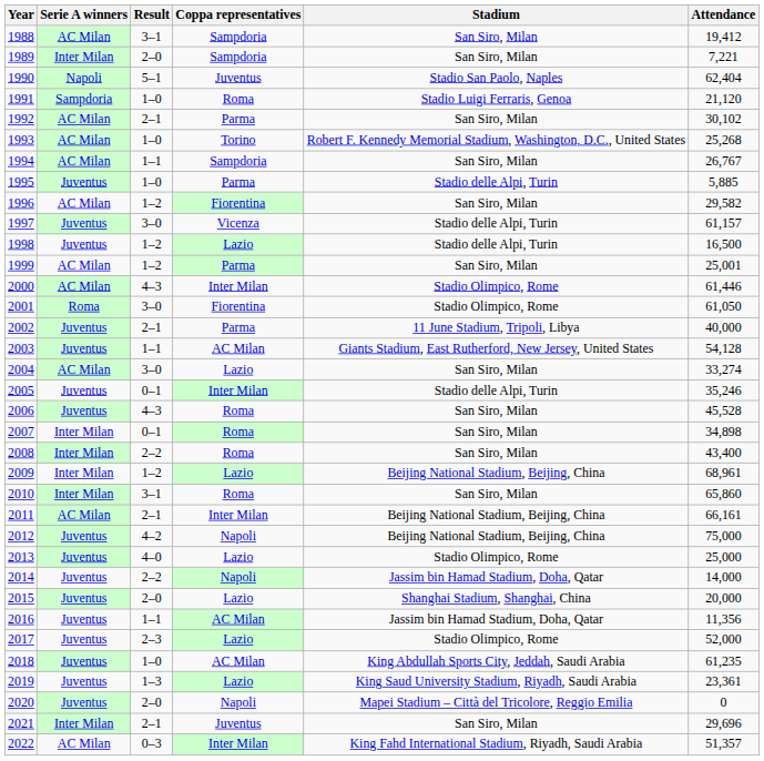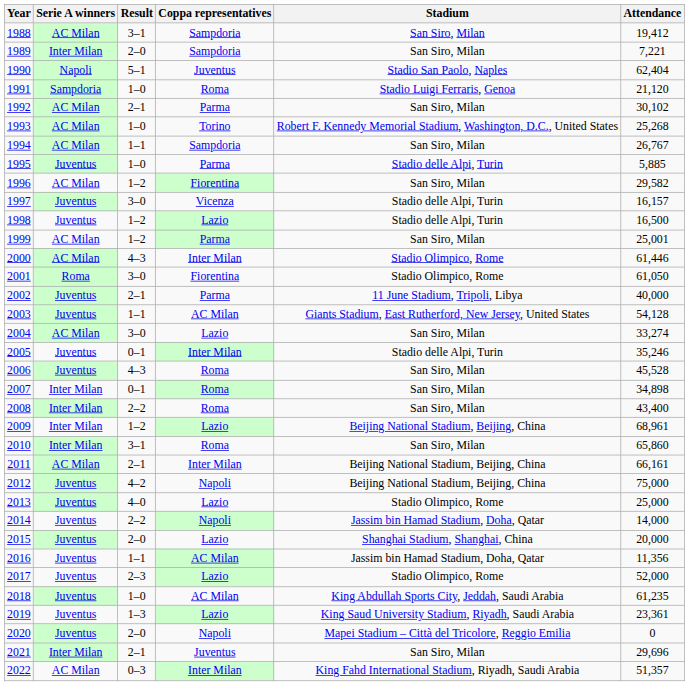 <table class="wikitable plainrowheaders sortable">
 <tr>
 <th scope=col>Year</th>
 <th scope=col>Serie A winners</th>
 <th scope=col>Result</th>
 <th scope=col>Coppa representatives</th>
 <th scope=col>Stadium</th>
 <th scope=col>Attendance</th>
 </tr>
 <tr>
 <td align=center><a href='#'>1988</a></td>
 <td style="background:#cfc;" align=center><a href='#'>AC Milan</a></td>
 <td align=center>3–1</td>
 <td align=center><a href='#'>Sampdoria</a></td>
 <td align=center><a href='#'>San Siro</a>, <a href='#'>Milan</a></td>
 <td align=center>19,412</td>
 </tr>
 <tr>
 <td align=center><a href='#'>1989</a></td>
 <td style="background:#cfc;" align=center><a href='#'>Inter Milan</a></td>
 <td align=center>2–0</td>
 <td align=center><a href='#'>Sampdoria</a></td>
 <td align=center>San Siro, Milan</td>
 <td align=center>7,221</td>
 </tr>
 <tr>
 <td align=center><a href='#'>1990</a></td>
 <td style="background:#cfc;" align=center><a href='#'>Napoli</a></td>
 <td align=center>5–1</td>
 <td align=center><a href='#'>Juventus</a></td>
 <td align=center><a href='#'>Stadio San Paolo</a>, <a href='#'>Naples</a></td>
 <td align=center>62,404</td>
 </tr>
 <tr>
 <td align=center><a href='#'>1991</a></td>
 <td style="background:#cfc;" align=center><a href='#'>Sampdoria</a></td>
 <td align=center>1–0</td>
 <td align=center><a href='#'>Roma</a></td>
 <td align=center><a href='#'>Stadio Luigi Ferraris</a>, <a href='#'>Genoa</a></td>
 <td align=center>21,120</td>
 </tr>
 <tr>
 <td align=center><a href='#'>1992</a></td>
 <td style="background:#cfc;" align=center><a href='#'>AC Milan</a></td>
 <td align=center>2–1</td>
 <td align=center><a href='#'>Parma</a></td>
 <td align=center>San Siro, Milan</td>
 <td align=center>30,102</td>
 </tr>
 <tr>
 <td align=center><a href='#'>1993</a></td>
 <td style="background:#cfc;" align=center><a href='#'>AC Milan</a></td>
 <td align=center>1–0</td>
 <td align=center><a href='#'>Torino</a></td>
 <td align=center><a href='#'>Robert F. Kennedy Memorial Stadium</a>, <a href='#'>Washington, D.C.</a>, United States</td>
 <td align=center>25,268</td>
 </tr>
 <tr>
 <td align=center><a href='#'>1994</a></td>
 <td style="background:#cfc;" align=center><a href='#'>AC Milan</a></td>
 <td align=center>1–1 </td>
 <td align=center><a href='#'>Sampdoria</a></td>
 <td align=center>San Siro, Milan</td>
 <td align=center>26,767</td>
 </tr>
 <tr>
 <td align=center><a href='#'>1995</a></td>
 <td style="background:#cfc;" align=center><a href='#'>Juventus</a></td>
 <td align=center>1–0</td>
 <td align=center><a href='#'>Parma</a></td>
 <td align=center><a href='#'>Stadio delle Alpi</a>, <a href='#'>Turin</a></td>
 <td align=center>5,885</td>
 </tr>
 <tr>
 <td align=center><a href='#'>1996</a></td>
 <td align=center><a href='#'>AC Milan</a></td>
 <td align=center>1–2</td>
 <td style="background:#cfc;" align=center><a href='#'>Fiorentina</a></td>
 <td align=center>San Siro, Milan</td>
 <td align=center>29,582</td>
 </tr>
 <tr>
 <td align=center><a href='#'>1997</a></td>
 <td style="background:#cfc;" align=center><a href='#'>Juventus</a></td>
 <td align=center>3–0</td>
 <td align=center><a href='#'>Vicenza</a></td>
 <td align=center>Stadio delle Alpi, Turin</td>
-<td align=center>61,157</td>
+<td align=center>16,157</td>
 </tr>
 <tr>
 <td align=center><a href='#'>1998</a></td>
 <td align=center><a href='#'>Juventus</a></td>
 <td align=center>1–2</td>
 <td style="background:#cfc;" align=center><a href='#'>Lazio</a></td>
 <td align=center>Stadio delle Alpi, Turin</td>
 <td align=center>16,500</td>
 </tr>
 <tr>
 <td align=center><a href='#'>1999</a></td>
 <td align=center><a href='#'>AC Milan</a></td>
 <td align=center>1–2</td>
 <td style="background:#cfc;" align=center><a href='#'>Parma</a></td>
 <td align=center>San Siro, Milan</td>
 <td align=center>25,001</td>
 </tr>
 <tr>
 <td align=center><a href='#'>2000</a></td>
 <td style="background:#cfc;" align=center><a href='#'>AC Milan</a></td>
 <td align=center>4–3</td>
 <td align=center><a href='#'>Inter Milan</a></td>
 <td align=center><a href='#'>Stadio Olimpico</a>, <a href='#'>Rome</a></td>
 <td align=center>61,446</td>
 </tr>
 <tr>
 <td align=center><a href='#'>2001</a></td>
 <td style="background:#cfc;" align=center><a href='#'>Roma</a></td>
 <td align=center>3–0</td>
 <td align=center><a href='#'>Fiorentina</a></td>
 <td align=center>Stadio Olimpico, Rome</td>
 <td align=center>61,050</td>
 </tr>
 <tr>
 <td align=center><a href='#'>2002</a></td>
 <td style="background:#cfc;" align=center><a href='#'>Juventus</a></td>
 <td align=center>2–1</td>
 <td align=center><a href='#'>Parma</a></td>
 <td align=center><a href='#'>11 June Stadium</a>, <a href='#'>Tripoli</a>, Libya</td>
 <td align=center>40,000</td>
 </tr>
 <tr>
 <td align=center><a href='#'>2003</a></td>
 <td style="background:#cfc;" align=center><a href='#'>Juventus</a></td>
 <td align=center>1–1  </td>
 <td align=center><a href='#'>AC Milan</a></td>
 <td align=center><a href='#'>Giants Stadium</a>, <a href='#'>East Rutherford, New Jersey</a>, United States</td>
 <td align=center>54,128</td>
 </tr>
 <tr>
 <td align=center><a href='#'>2004</a></td>
 <td style="background:#cfc;" align=center><a href='#'>AC Milan</a></td>
 <td align=center>3–0</td>
 <td align=center><a href='#'>Lazio</a></td>
 <td align=center>San Siro, Milan</td>
 <td align=center>33,274</td>
 </tr>
 <tr>
 <td align=center><a href='#'>2005</a></td>
 <td align=center><a href='#'>Juventus</a></td>
 <td align=center>0–1 </td>
 <td style="background:#cfc;" align=center><a href='#'>Inter Milan</a></td>
 <td align=center>Stadio delle Alpi, Turin</td>
 <td align=center>35,246</td>
 </tr>
 <tr>
 <td align=center><a href='#'>2006</a></td>
 <td style="background:#cfc;" align=center><a href='#'>Juventus</a></td>
 <td align=center>4–3 </td>
 <td align=center><a href='#'>Roma</a></td>
 <td align=center>San Siro, Milan</td>
 <td align=center>45,528</td>
 </tr>
 <tr>
 <td align=center><a href='#'>2007</a></td>
 <td align=center><a href='#'>Inter Milan</a></td>
 <td align=center>0–1</td>
 <td style="background:#cfc;" align=center><a href='#'>Roma</a></td>
 <td align=center>San Siro, Milan</td>
 <td align=center>34,898</td>
 </tr>
 <tr>
 <td align=center><a href='#'>2008</a></td>
 <td style="background:#cfc;" align=center><a href='#'>Inter Milan</a></td>
 <td align=center>2–2  </td>
 <td align=center><a href='#'>Roma</a></td>
 <td align=center>San Siro, Milan</td>
 <td align=center>43,400</td>
 </tr>
 <tr>
 <td align=center><a href='#'>2009</a></td>
 <td align=center><a href='#'>Inter Milan</a></td>
 <td align=center>1–2</td>
 <td style="background:#cfc;" align=center><a href='#'>Lazio</a></td>
 <td align=center><a href='#'>Beijing National Stadium</a>, <a href='#'>Beijing</a>, China</td>
 <td align=center>68,961</td>
 </tr>
 <tr>
 <td align=center><a href='#'>2010</a></td>
 <td style="background:#cfc;" align=center><a href='#'>Inter Milan</a></td>
 <td align=center>3–1</td>
 <td align=center><a href='#'>Roma</a></td>
 <td align=center>San Siro, Milan</td>
 <td align=center>65,860</td>
 </tr>
 <tr>
 <td align=center><a href='#'>2011</a></td>
 <td style="background:#cfc;" align=center><a href='#'>AC Milan</a></td>
 <td align=center>2–1</td>
 <td align=center><a href='#'>Inter Milan</a></td>
 <td align=center>Beijing National Stadium, Beijing, China</td>
 <td align=center>66,161</td>
 </tr>
 <tr>
 <td align=center><a href='#'>2012</a></td>
 <td style="background:#cfc;" align=center><a href='#'>Juventus</a></td>
 <td align=center>4–2 </td>
 <td align=center><a href='#'>Napoli</a></td>
 <td align=center>Beijing National Stadium, Beijing, China</td>
 <td align=center>75,000</td>
 </tr>
 <tr>
 <td align=center><a href='#'>2013</a></td>
 <td style="background:#cfc;" align=center><a href='#'>Juventus</a></td>
 <td align=center>4–0</td>
 <td align=center><a href='#'>Lazio</a></td>
 <td align=center>Stadio Olimpico, Rome</td>
 <td align=center>25,000</td>
 </tr>
 <tr>
 <td align=center><a href='#'>2014</a></td>
 <td align=center><a href='#'>Juventus</a></td>
 <td align=center>2–2  </td>
 <td style="background:#cfc;" align=center><a href='#'>Napoli</a></td>
 <td align=center><a href='#'>Jassim bin Hamad Stadium</a>, <a href='#'>Doha</a>, Qatar</td>
 <td align=center>14,000</td>
 </tr>
 <tr>
 <td align=center><a href='#'>2015</a></td>
 <td style="background:#cfc;" align=center><a href='#'>Juventus</a></td>
 <td align=center>2–0</td>
 <td align=center><a href='#'>Lazio</a></td>
 <td align=center><a href='#'>Shanghai Stadium</a>, <a href='#'>Shanghai</a>, China</td>
 <td align=center>20,000</td>
 </tr>
 <tr>
 <td align=center><a href='#'>2016</a></td>
 <td align=center><a href='#'>Juventus</a></td>
 <td align=center>1–1  </td>
 <td style="background:#cfc;" align=center><a href='#'>AC Milan</a></td>
 <td align=center>Jassim bin Hamad Stadium, Doha, Qatar</td>
 <td align=center>11,356</td>
 </tr>
 <tr>
 <td align=center><a href='#'>2017</a></td>
 <td align=center><a href='#'>Juventus</a></td>
 <td align=center>2–3</td>
 <td style="background:#cfc;" align=center><a href='#'>Lazio</a></td>
 <td align=center>Stadio Olimpico, Rome</td>
 <td align=center>52,000</td>
 </tr>
 <tr>
 <td align=center><a href='#'>2018</a></td>
 <td style="background:#cfc;" align=center><a href='#'>Juventus</a></td>
 <td align=center>1–0</td>
 <td align=center><a href='#'>AC Milan</a></td>
 <td align=center><a href='#'>King Abdullah Sports City</a>, <a href='#'>Jeddah</a>, Saudi Arabia</td>
 <td align=center>61,235</td>
 </tr>
 <tr>
 <td align=center><a href='#'>2019</a></td>
 <td align=center><a href='#'>Juventus</a></td>
 <td align=center>1–3</td>
 <td style="background:#cfc;" align=center><a href='#'>Lazio</a></td>
 <td align=center><a href='#'>King Saud University Stadium</a>, <a href='#'>Riyadh</a>, Saudi Arabia</td>
 <td align=center>23,361</td>
 </tr>
 <tr>
 <td align=center><a href='#'>2020</a></td>
 <td style="background:#cfc;" align=center><a href='#'>Juventus</a></td>
 <td align=center>2–0</td>
 <td align=center><a href='#'>Napoli</a></td>
 <td align=center><a href='#'>Mapei Stadium – Città del Tricolore</a>, <a href='#'>Reggio Emilia</a></td>
 <td align=center>0</td>
 </tr>
 <tr>
 <td align=center><a href='#'>2021</a></td>
 <td style="background:#cfc;" align=center><a href='#'>Inter Milan</a></td>
 <td align=center>2–1 </td>
 <td align=center><a href='#'>Juventus</a></td>
 <td align=center>San Siro, Milan</td>
 <td align=center>29,696</td>
 </tr>
 <tr>
 <td align=center><a href='#'>2022</a></td>
 <td align=center><a href='#'>AC Milan</a></td>
 <td align=center>0–3</td>
 <td style="background:#cfc;" align=center><a href='#'>Inter Milan</a></td>
 <td align=center><a href='#'>King Fahd International Stadium</a>, Riyadh, Saudi Arabia</td>
 <td align=center>51,357</td>
 </tr>
 </table>
